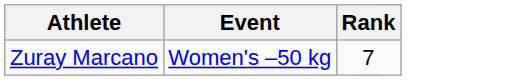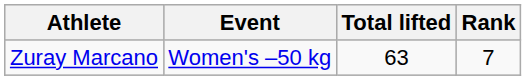 <table class="wikitable" style="font-size:90%">
 <tr>
 <th>Athlete</th>
 <th>Event</th>
+<th>Total lifted</th>
 <th>Rank</th>
 </tr>
 <tr>
 <td><a href='#'>Zuray Marcano</a></td>
 <td><a href='#'>Women's –50 kg</a></td>
+<td align="center">63</td>
 <td align="center">7</td>
 </tr>
 </table>
